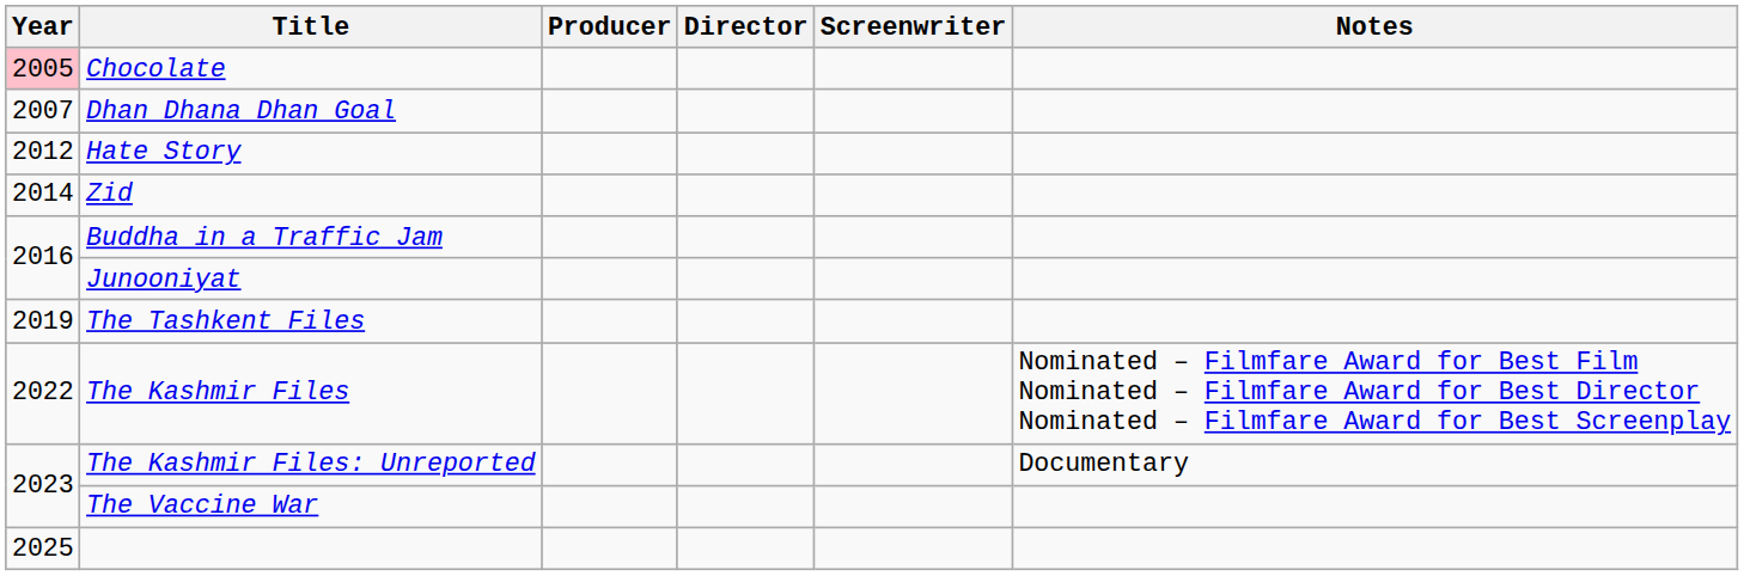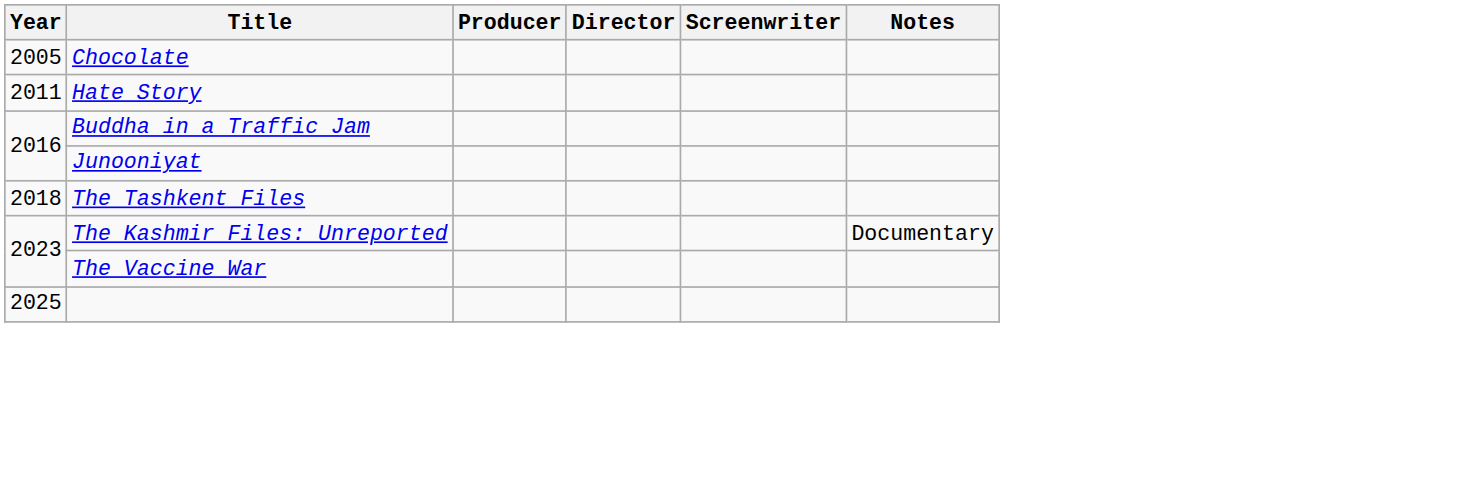 <table class="wikitable sortable plainrowheaders">
 <tr>
 <th>Year</th>
 <th>Title</th>
 <th>Producer</th>
 <th>Director</th>
 <th>Screenwriter</th>
 <th>Notes</th>
 </tr>
 <tr>
-<td style="background: pink;">2005</td>
+<td>2005</td>
 <td><em><a href='#'>Chocolate</a></em></td>
 <td></td>
 <td></td>
 <td></td>
 <td></td>
 </tr>
 <tr>
-<td>2007</td>
-<td><em><a href='#'>Dhan Dhana Dhan Goal</a></em></td>
-<td></td>
-<td></td>
-<td></td>
-<td></td>
-</tr>
-<tr>
-<td>2012</td>
+<td>2011</td>
 <td><em><a href='#'>Hate Story</a></em></td>
-<td></td>
-<td></td>
-<td></td>
-<td></td>
-</tr>
-<tr>
-<td>2014</td>
-<td><em><a href='#'>Zid</a></em></td>
 <td></td>
 <td></td>
 <td></td>
 <td></td>
 </tr>
 <tr>
 <td rowspan="2">2016</td>
 <td><em><a href='#'>Buddha in a Traffic Jam</a></em></td>
 <td></td>
 <td></td>
 <td></td>
 <td></td>
 </tr>
 <tr>
 <td><em><a href='#'>Junooniyat</a></em></td>
 <td></td>
 <td></td>
 <td></td>
 <td></td>
 </tr>
 <tr>
-<td>2019</td>
+<td>2018</td>
 <td><em><a href='#'>The Tashkent Files</a></em></td>
 <td></td>
 <td></td>
 <td></td>
 <td></td>
-</tr>
-<tr>
-<td>2022</td>
-<td><em><a href='#'>The Kashmir Files</a></em></td>
-<td></td>
-<td></td>
-<td></td>
-<td>Nominated – <a href='#'>Filmfare Award for Best Film</a><br>Nominated – <a href='#'>Filmfare Award for Best Director</a><br>Nominated – <a href='#'>Filmfare Award for Best Screenplay</a></td>
 </tr>
 <tr>
 <td rowspan="2">2023</td>
 <td><em><a href='#'>The Kashmir Files: Unreported</a></em></td>
 <td></td>
 <td></td>
 <td></td>
 <td>Documentary</td>
 </tr>
 <tr>
 <td><em><a href='#'>The Vaccine War</a></em></td>
 <td></td>
 <td></td>
 <td></td>
 <td></td>
 </tr>
 <tr>
 <td>2025</td>
 <td></td>
 <td></td>
 <td></td>
 <td></td>
 <td></td>
 </tr>
 </table>
